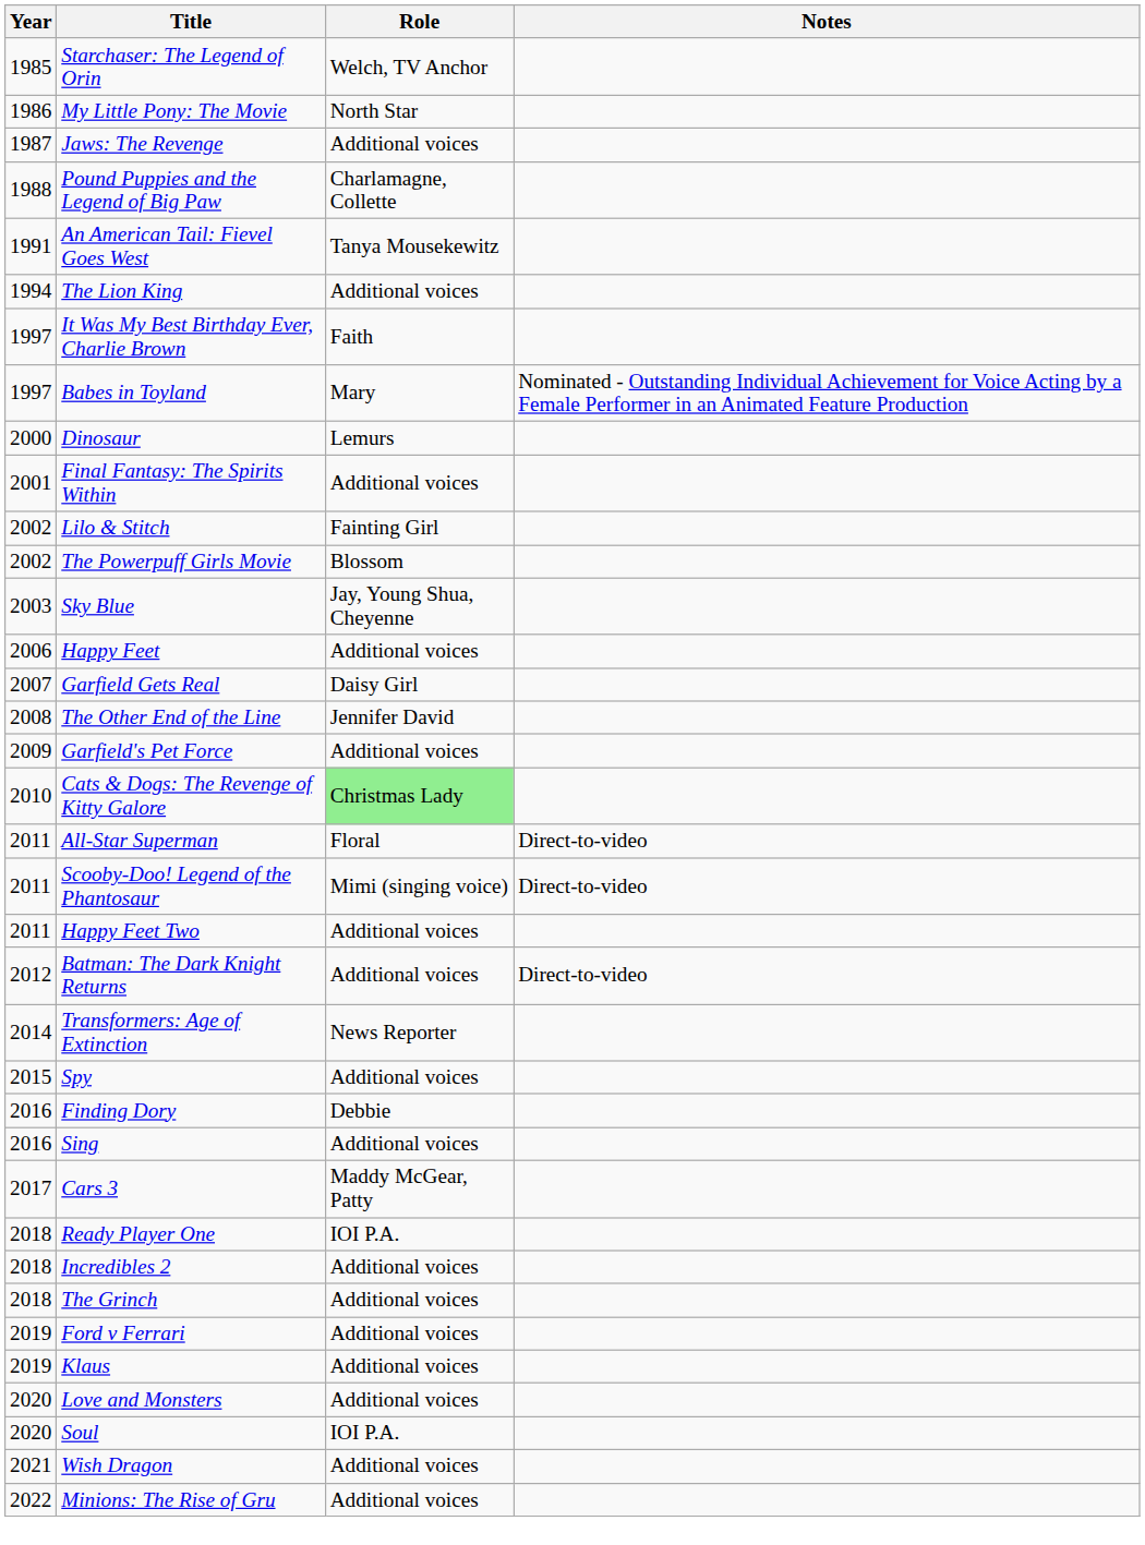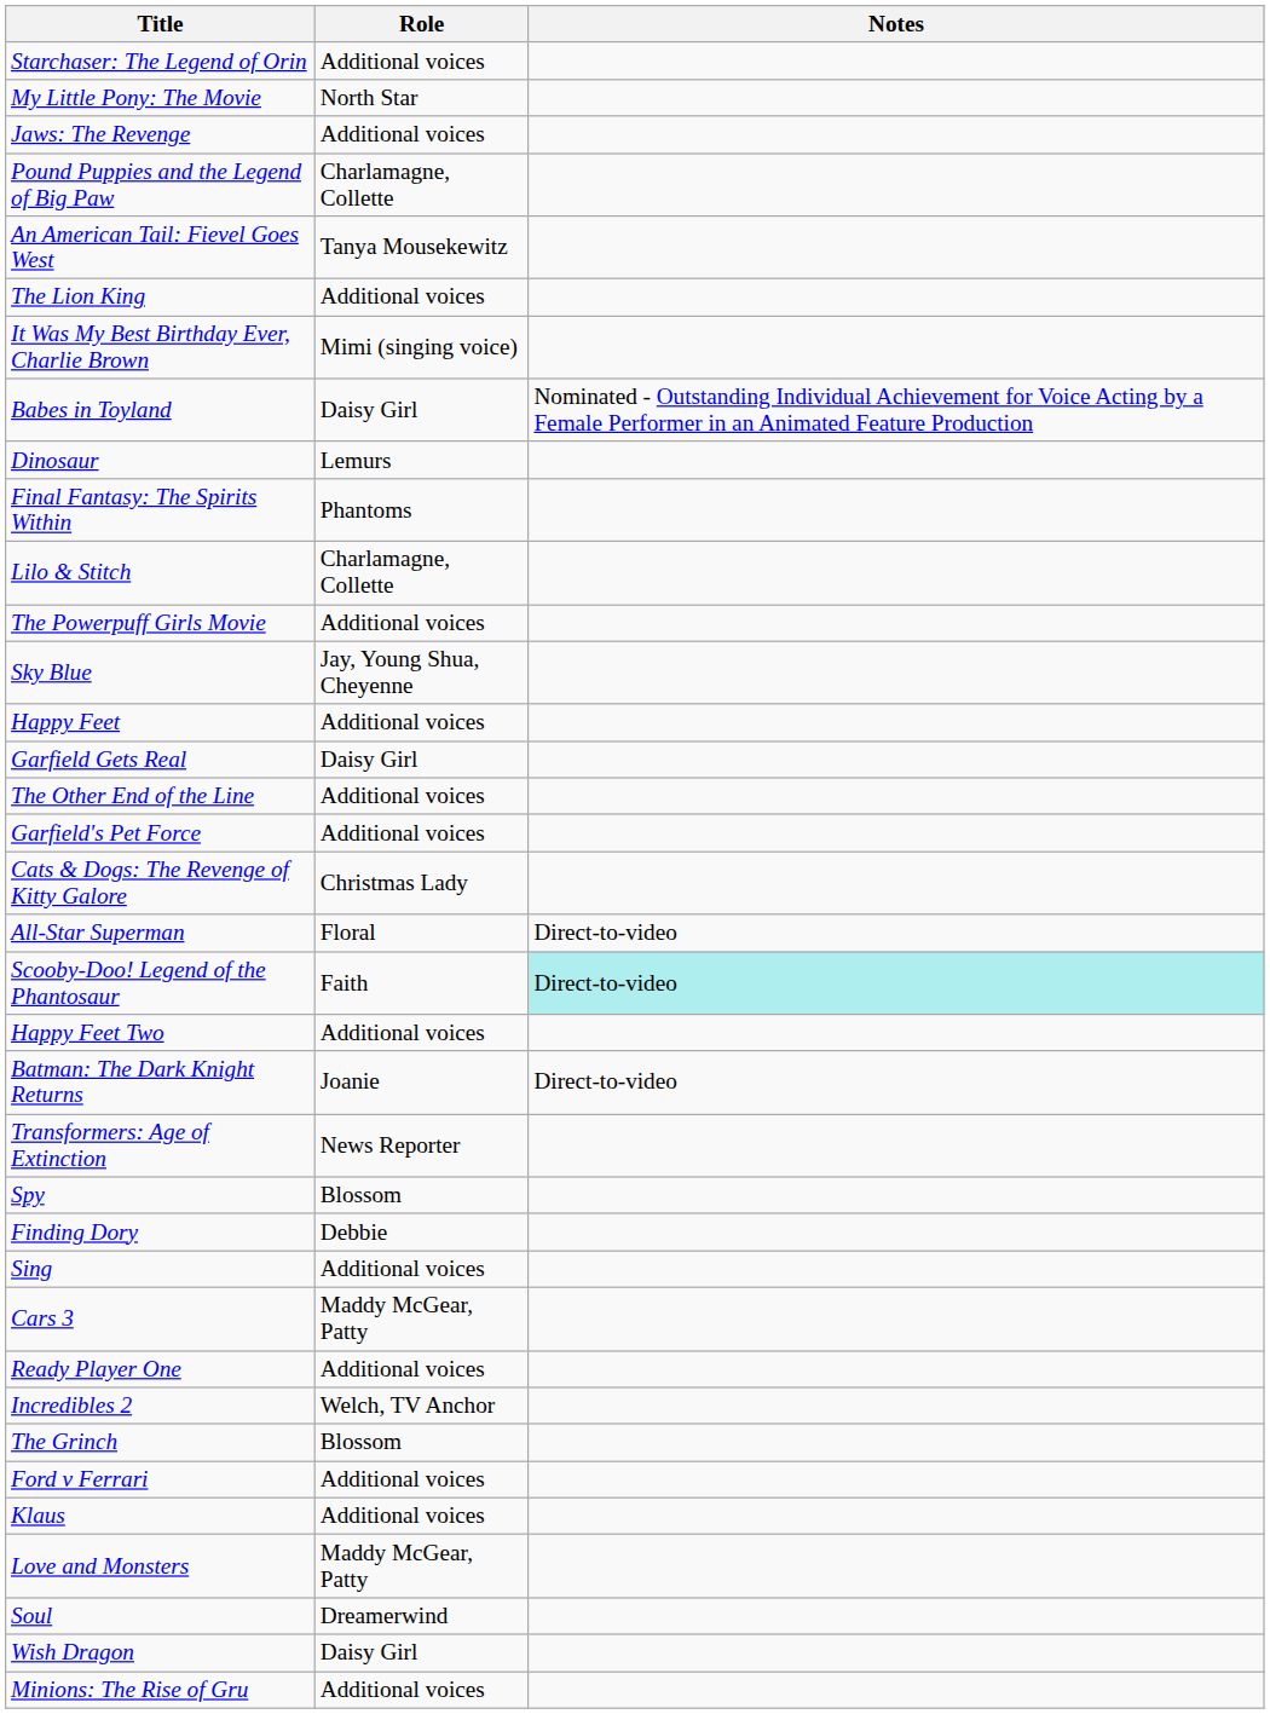 <table class="wikitable sortable">
 <tr>
-<th>Year</th>
 <th>Title</th>
 <th>Role</th>
 <th>Notes</th>
 </tr>
 <tr>
-<td>1985</td>
 <td><em><a href='#'>Starchaser: The Legend of Orin</a></em></td>
-<td>Welch, TV Anchor</td>
+<td>Additional voices</td>
 <td></td>
 </tr>
 <tr>
-<td>1986</td>
 <td><em><a href='#'>My Little Pony: The Movie</a></em></td>
 <td>North Star</td>
 <td></td>
 </tr>
 <tr>
-<td>1987</td>
 <td><em><a href='#'>Jaws: The Revenge</a></em></td>
 <td>Additional voices</td>
 <td></td>
 </tr>
 <tr>
-<td>1988</td>
 <td><em><a href='#'>Pound Puppies and the Legend of Big Paw</a></em></td>
 <td>Charlamagne, Collette</td>
 <td></td>
 </tr>
 <tr>
-<td>1991</td>
 <td><em><a href='#'>An American Tail: Fievel Goes West</a></em></td>
 <td>Tanya Mousekewitz</td>
 <td></td>
 </tr>
 <tr>
-<td>1994</td>
 <td><em><a href='#'>The Lion King</a></em></td>
 <td>Additional voices</td>
 <td></td>
 </tr>
 <tr>
-<td>1997</td>
 <td><em><a href='#'>It Was My Best Birthday Ever, Charlie Brown</a></em></td>
-<td>Faith</td>
+<td>Mimi (singing voice)</td>
 <td></td>
 </tr>
 <tr>
-<td>1997</td>
 <td><em><a href='#'>Babes in Toyland</a></em></td>
-<td>Mary</td>
+<td>Daisy Girl</td>
 <td>Nominated - <a href='#'>Outstanding Individual Achievement for Voice Acting by a Female Performer in an Animated Feature Production</a></td>
 </tr>
 <tr>
-<td>2000</td>
 <td><em><a href='#'>Dinosaur</a></em></td>
 <td>Lemurs</td>
 <td></td>
 </tr>
 <tr>
-<td>2001</td>
 <td><em><a href='#'>Final Fantasy: The Spirits Within</a></em></td>
+<td>Phantoms</td>
+<td></td>
+</tr>
+<tr>
+<td><em><a href='#'>Lilo & Stitch</a></em></td>
+<td>Charlamagne, Collette</td>
+<td></td>
+</tr>
+<tr>
+<td><em><a href='#'>The Powerpuff Girls Movie</a></em></td>
 <td>Additional voices</td>
 <td></td>
 </tr>
 <tr>
-<td>2002</td>
-<td><em><a href='#'>Lilo & Stitch</a></em></td>
-<td>Fainting Girl</td>
-<td></td>
-</tr>
-<tr>
-<td>2002</td>
-<td><em><a href='#'>The Powerpuff Girls Movie</a></em></td>
-<td>Blossom</td>
-<td></td>
-</tr>
-<tr>
-<td>2003</td>
 <td><em><a href='#'>Sky Blue</a></em></td>
 <td>Jay, Young Shua, Cheyenne</td>
 <td></td>
 </tr>
 <tr>
-<td>2006</td>
 <td><em><a href='#'>Happy Feet</a></em></td>
 <td>Additional voices</td>
 <td></td>
 </tr>
 <tr>
-<td>2007</td>
 <td><em><a href='#'>Garfield Gets Real</a></em></td>
 <td>Daisy Girl</td>
 <td></td>
 </tr>
 <tr>
-<td>2008</td>
 <td><em><a href='#'>The Other End of the Line</a></em></td>
-<td>Jennifer David</td>
+<td>Additional voices</td>
 <td></td>
 </tr>
 <tr>
-<td>2009</td>
 <td><em><a href='#'>Garfield's Pet Force</a></em></td>
 <td>Additional voices</td>
 <td></td>
 </tr>
 <tr>
-<td>2010</td>
 <td><em><a href='#'>Cats & Dogs: The Revenge of Kitty Galore</a></em></td>
-<td style="background: lightgreen;">Christmas Lady</td>
+<td>Christmas Lady</td>
 <td></td>
 </tr>
 <tr>
-<td>2011</td>
 <td><em><a href='#'>All-Star Superman</a></em></td>
 <td>Floral</td>
 <td>Direct-to-video</td>
 </tr>
 <tr>
-<td>2011</td>
 <td><em><a href='#'>Scooby-Doo! Legend of the Phantosaur</a></em></td>
-<td>Mimi (singing voice)</td>
-<td>Direct-to-video</td>
+<td>Faith</td>
+<td style="background: paleturquoise;">Direct-to-video</td>
 </tr>
 <tr>
-<td>2011</td>
 <td><em><a href='#'>Happy Feet Two</a></em></td>
 <td>Additional voices</td>
 <td></td>
 </tr>
 <tr>
-<td>2012</td>
 <td><em><a href='#'>Batman: The Dark Knight Returns</a></em></td>
-<td>Additional voices</td>
+<td>Joanie</td>
 <td>Direct-to-video</td>
 </tr>
 <tr>
-<td>2014</td>
 <td><em><a href='#'>Transformers: Age of Extinction</a></em></td>
 <td>News Reporter</td>
 <td></td>
 </tr>
 <tr>
-<td>2015</td>
 <td><em><a href='#'>Spy</a></em></td>
-<td>Additional voices</td>
+<td>Blossom</td>
 <td></td>
 </tr>
 <tr>
-<td>2016</td>
 <td><em><a href='#'>Finding Dory</a></em></td>
 <td>Debbie</td>
 <td></td>
 </tr>
 <tr>
-<td>2016</td>
 <td><em><a href='#'>Sing</a></em></td>
 <td>Additional voices</td>
 <td></td>
 </tr>
 <tr>
-<td>2017</td>
 <td><em><a href='#'>Cars 3</a></em></td>
 <td>Maddy McGear, Patty</td>
 <td></td>
 </tr>
 <tr>
-<td>2018</td>
 <td><em><a href='#'>Ready Player One</a></em></td>
-<td>IOI P.A.</td>
-<td></td>
-</tr>
-<tr>
-<td>2018</td>
-<td><em><a href='#'>Incredibles 2</a></em></td>
 <td>Additional voices</td>
 <td></td>
 </tr>
 <tr>
-<td>2018</td>
-<td><em><a href='#'>The Grinch</a></em></td>
-<td>Additional voices</td>
+<td><em><a href='#'>Incredibles 2</a></em></td>
+<td>Welch, TV Anchor</td>
 <td></td>
 </tr>
 <tr>
-<td>2019</td>
+<td><em><a href='#'>The Grinch</a></em></td>
+<td>Blossom</td>
+<td></td>
+</tr>
+<tr>
 <td><em><a href='#'>Ford v Ferrari</a></em></td>
 <td>Additional voices</td>
 <td></td>
 </tr>
 <tr>
-<td>2019</td>
 <td><em><a href='#'>Klaus</a></em></td>
 <td>Additional voices</td>
 <td></td>
 </tr>
 <tr>
-<td>2020</td>
 <td><em><a href='#'>Love and Monsters</a></em></td>
-<td>Additional voices</td>
+<td>Maddy McGear, Patty</td>
 <td></td>
 </tr>
 <tr>
-<td>2020</td>
 <td><em><a href='#'>Soul</a></em></td>
-<td>IOI P.A.</td>
+<td>Dreamerwind</td>
 <td></td>
 </tr>
 <tr>
-<td>2021</td>
 <td><em><a href='#'>Wish Dragon</a></em></td>
-<td>Additional voices</td>
+<td>Daisy Girl</td>
 <td></td>
 </tr>
 <tr>
-<td>2022</td>
 <td><em><a href='#'>Minions: The Rise of Gru</a></em></td>
 <td>Additional voices</td>
 <td></td>
 </tr>
 </table>
